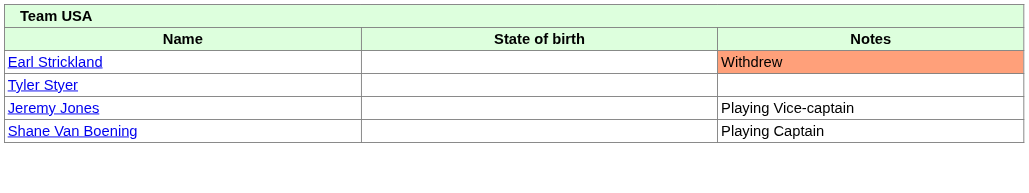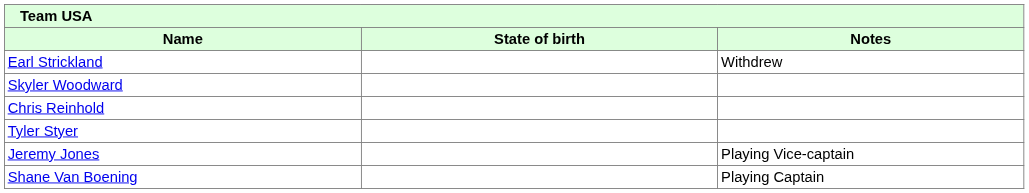 <table border="1" cellpadding="3" width="70%" style="border-collapse: collapse;">
 <tr bgcolor="#ddffdd">
 <td colspan=3>   <strong>Team USA</strong></td>
 </tr>
 <tr bgcolor="#ddffdd">
 <th width=35%>Name</th>
 <th width=35%>State of birth</th>
 <th width=30%%>Notes</th>
 </tr>
 <tr>
 <td><a href='#'>Earl Strickland</a></td>
 <td></td>
-<td style="background: lightsalmon;">Withdrew</td>
+<td>Withdrew</td>
+</tr>
+<tr>
+<td><a href='#'>Skyler Woodward</a></td>
+<td></td>
+<td></td>
+</tr>
+<tr>
+<td><a href='#'>Chris Reinhold</a></td>
+<td></td>
+<td></td>
 </tr>
 <tr>
 <td><a href='#'>Tyler Styer</a></td>
 <td></td>
 <td></td>
 </tr>
 <tr>
 <td><a href='#'>Jeremy Jones</a></td>
 <td></td>
 <td>Playing Vice-captain</td>
 </tr>
 <tr>
 <td><a href='#'>Shane Van Boening</a></td>
 <td></td>
 <td>Playing Captain</td>
 </tr>
 </table>
